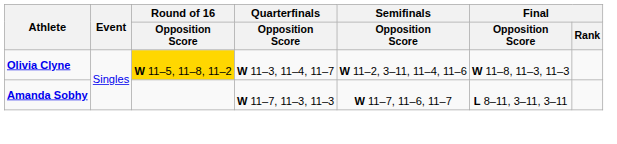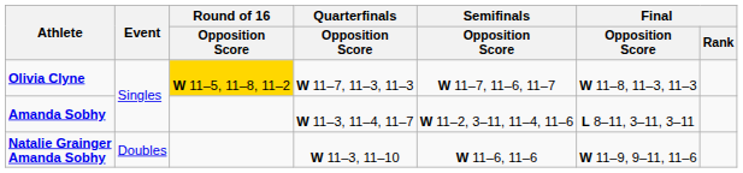 <table class=wikitable style="font-size:90%">
 <tr>
 <th rowspan=2>Athlete</th>
 <th rowspan=2>Event</th>
 <th>Round of 16</th>
 <th>Quarterfinals</th>
 <th>Semifinals</th>
 <th colspan=2>Final</th>
 </tr>
 <tr style="font-size:95%">
 <th>Opposition<br>Score</th>
 <th>Opposition<br>Score</th>
 <th>Opposition<br>Score</th>
 <th>Opposition<br>Score</th>
 <th>Rank</th>
 </tr>
 <tr align=center>
 <td align=left><strong><a href='#'>Olivia Clyne</a></strong></td>
 <td align=left rowspan=2><a href='#'>Singles</a></td>
 <td style="background: gold;"><br><strong>W</strong> 11–5, 11–8, 11–2</td>
-<td><br><strong>W</strong> 11–3, 11–4, 11–7</td>
-<td><br><strong>W</strong> 11–2, 3–11, 11–4, 11–6</td>
+<td><br><strong>W</strong> 11–7, 11–3, 11–3</td>
+<td><br><strong>W</strong> 11–7, 11–6, 11–7</td>
 <td><br><strong>W</strong> 11–8, 11–3, 11–3</td>
 <td></td>
 </tr>
 <tr align=center>
 <td align=left><strong><a href='#'>Amanda Sobhy</a></strong></td>
 <td></td>
-<td><br><strong>W</strong> 11–7, 11–3, 11–3</td>
-<td><br><strong>W</strong> 11–7, 11–6, 11–7</td>
+<td><br><strong>W</strong> 11–3, 11–4, 11–7</td>
+<td><br><strong>W</strong> 11–2, 3–11, 11–4, 11–6</td>
 <td><br><strong>L</strong> 8–11, 3–11, 3–11</td>
 <td></td>
 </tr>
+<tr align=center>
+<td align=left><strong><a href='#'>Natalie Grainger</a><br><a href='#'>Amanda Sobhy</a></strong></td>
+<td align=left><a href='#'>Doubles</a></td>
+<td></td>
+<td><br><strong>W</strong> 11–3, 11–10</td>
+<td><br><strong>W</strong> 11–6, 11–6</td>
+<td><br><strong>W</strong> 11–9, 9–11, 11–6</td>
+<td></td>
+</tr>
 </table>
